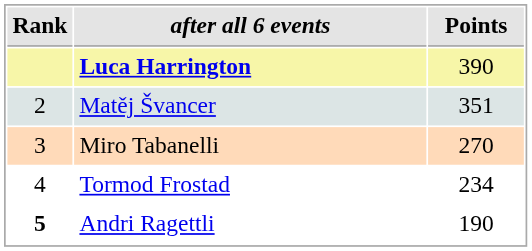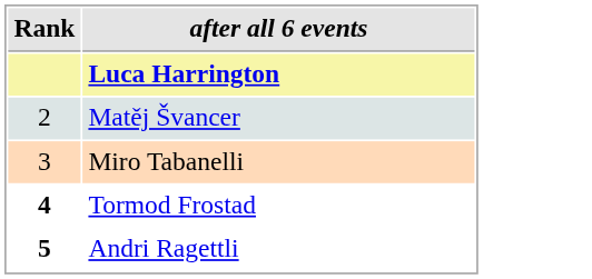 <table cellspacing="1" cellpadding="3" style="border:1px solid #AAAAAA;font-size:86%">
 <tr style="background-color: #E4E4E4;">
 <th style="border-bottom:1px solid #AAAAAA; width: 10px;">Rank</th>
 <th style="border-bottom:1px solid #AAAAAA; width: 200px;"><em>after all 6 events</em></th>
-<th style="border-bottom:1px solid #AAAAAA; width: 50px;">Points</th>
 </tr>
 <tr style="background:#f7f6a8;">
 <td align=center></td>
 <td><strong> <a href='#'>Luca Harrington</a></strong></td>
-<td align=center>390</td>
 </tr>
 <tr style="background:#dce5e5;">
 <td align=center>2</td>
 <td> <a href='#'>Matěj Švancer</a></td>
-<td align=center>351</td>
 </tr>
 <tr style="background:#ffdab9;">
 <td align=center>3</td>
 <td> Miro Tabanelli</td>
-<td align=center>270</td>
 </tr>
 <tr>
-<td align=center>4</td>
+<td align=center><strong>4</strong></td>
 <td> <a href='#'>Tormod Frostad</a></td>
-<td align=center>234</td>
 </tr>
 <tr>
 <td align=center><strong>5</strong></td>
 <td> <a href='#'>Andri Ragettli</a></td>
-<td align=center>190</td>
 </tr>
 </table>
